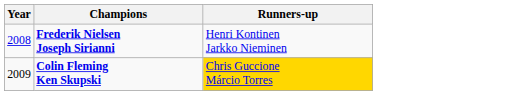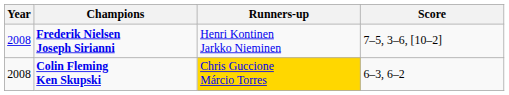 <table class="wikitable" style="font-size:90%">
 <tr>
 <th>Year</th>
 <th width="200">Champions</th>
 <th width="200">Runners-up</th>
+<th width="175">Score</th>
 </tr>
 <tr>
 <td><a href='#'>2008</a></td>
 <td> <strong><a href='#'>Frederik Nielsen</a></strong><br> <strong><a href='#'>Joseph Sirianni</a></strong></td>
 <td> <a href='#'>Henri Kontinen</a><br> <a href='#'>Jarkko Nieminen</a></td>
+<td>7–5, 3–6, [10–2]</td>
 </tr>
 <tr>
-<td>2009</td>
+<td>2008</td>
 <td> <strong><a href='#'>Colin Fleming</a></strong><br> <strong><a href='#'>Ken Skupski</a></strong></td>
 <td style="background: gold;"> <a href='#'>Chris Guccione</a><br> <a href='#'>Márcio Torres</a></td>
+<td>6–3, 6–2</td>
 </tr>
 </table>
